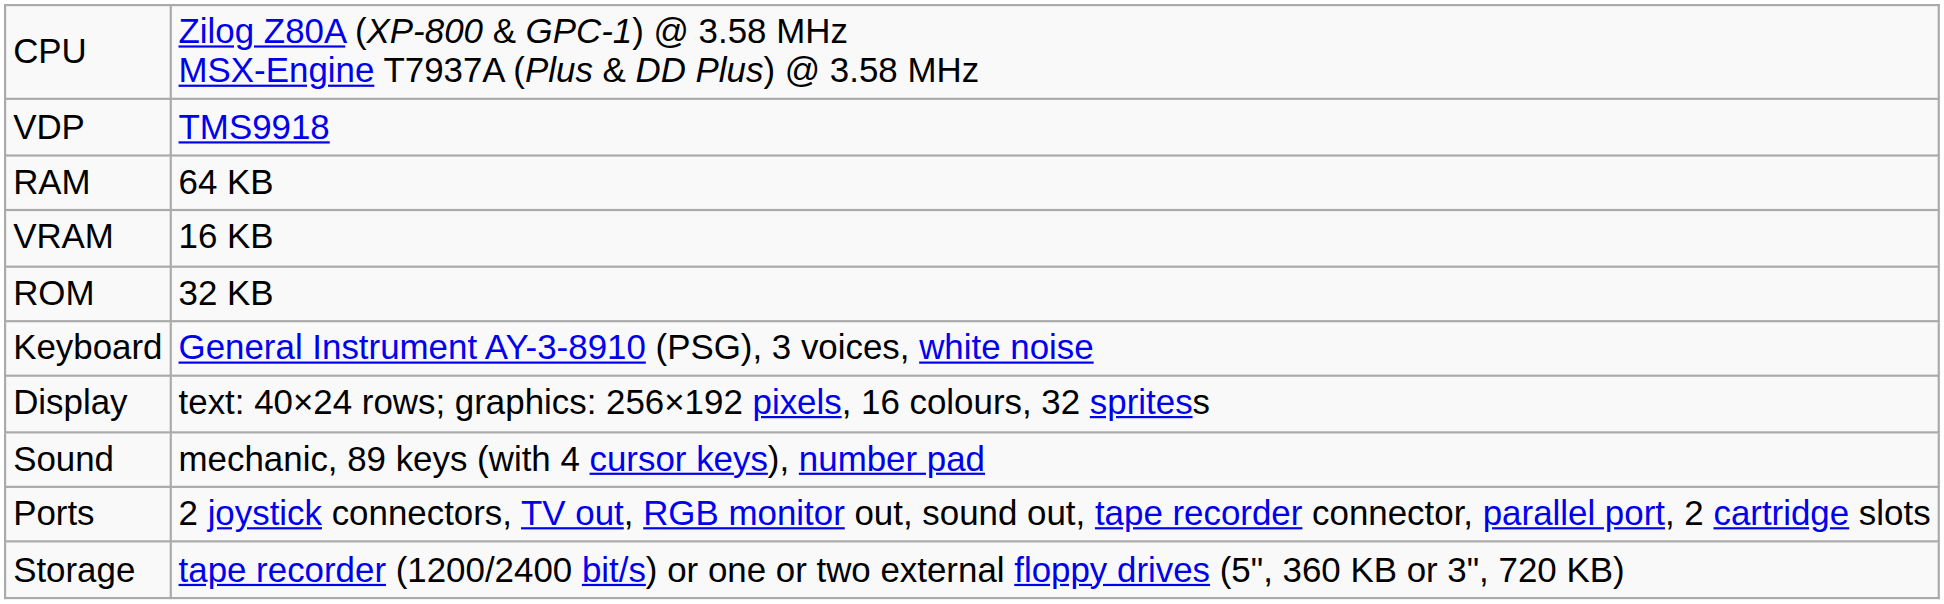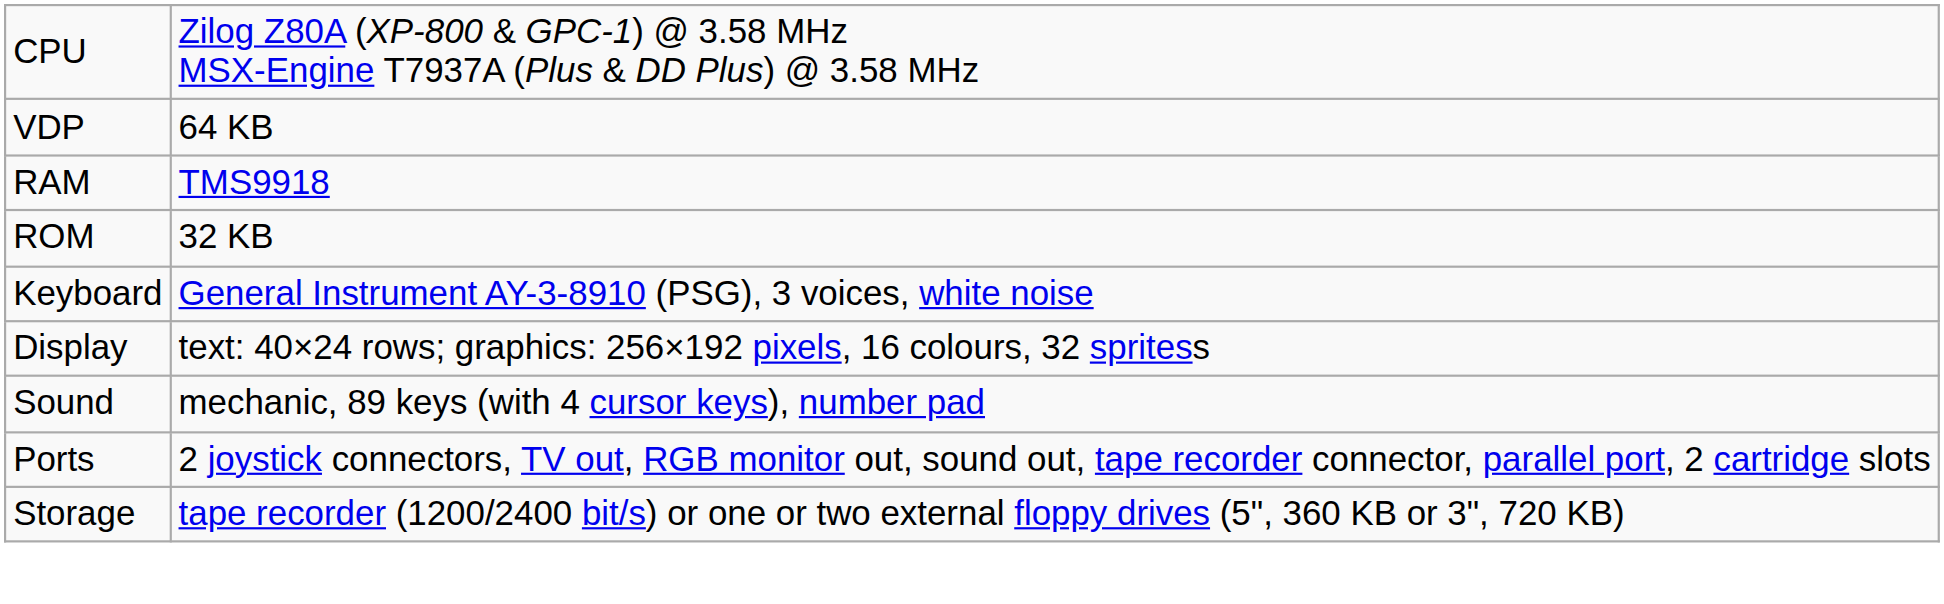 <table class="wikitable">
 <tr>
 <td>CPU</td>
 <td><a href='#'>Zilog Z80A</a> (<em>XP-800</em> & <em>GPC-1</em>) @ 3.58 MHz<br><a href='#'>MSX-Engine</a> T7937A (<em>Plus</em> & <em>DD Plus</em>) @ 3.58 MHz<br></td>
 </tr>
 <tr>
 <td>VDP</td>
-<td><a href='#'>TMS9918</a></td>
+<td>64 KB</td>
 </tr>
 <tr>
 <td>RAM</td>
-<td>64 KB</td>
-</tr>
-<tr>
-<td>VRAM</td>
-<td>16 KB</td>
+<td><a href='#'>TMS9918</a></td>
 </tr>
 <tr>
 <td>ROM</td>
 <td>32 KB</td>
 </tr>
 <tr>
 <td>Keyboard</td>
 <td><a href='#'>General Instrument AY-3-8910</a> (PSG), 3 voices, <a href='#'>white noise</a></td>
 </tr>
 <tr>
 <td>Display</td>
 <td>text: 40×24 rows; graphics: 256×192 <a href='#'>pixels</a>, 16 colours, 32 <a href='#'>sprites</a>s</td>
 </tr>
 <tr>
 <td>Sound</td>
 <td>mechanic, 89 keys (with 4 <a href='#'>cursor keys</a>), <a href='#'>number pad</a></td>
 </tr>
 <tr>
 <td>Ports</td>
 <td>2 <a href='#'>joystick</a> connectors, <a href='#'>TV out</a>, <a href='#'>RGB monitor</a> out, sound out, <a href='#'>tape recorder</a> connector, <a href='#'>parallel port</a>, 2 <a href='#'>cartridge</a> slots</td>
 </tr>
 <tr>
 <td>Storage</td>
 <td><a href='#'>tape recorder</a> (1200/2400 <a href='#'>bit/s</a>) or one or two external <a href='#'>floppy drives</a> (5", 360 KB or 3", 720 KB)</td>
 </tr>
 </table>
